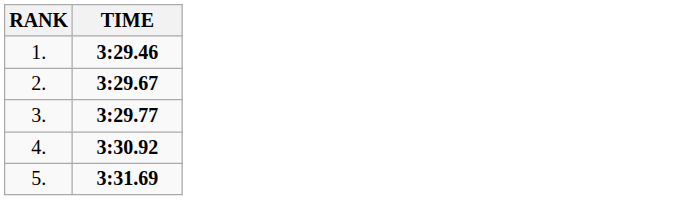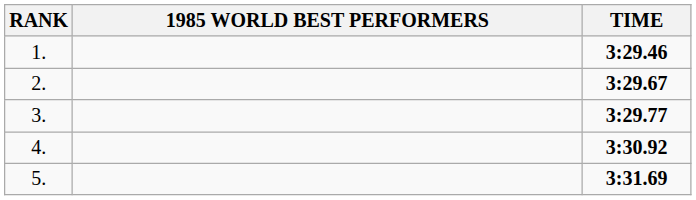 <table class="wikitable sortable">
 <tr>
 <th>RANK</th>
+<th align="center" style="width: 25em">1985 WORLD BEST PERFORMERS</th>
 <th align="center" style="width: 5em">TIME</th>
 </tr>
 <tr>
 <td align="center">1.</td>
+<td></td>
 <td align="center"><strong>3:29.46</strong></td>
 </tr>
 <tr>
 <td align="center">2.</td>
+<td></td>
 <td align="center"><strong>3:29.67</strong></td>
 </tr>
 <tr>
 <td align="center">3.</td>
+<td></td>
 <td align="center"><strong>3:29.77</strong></td>
 </tr>
 <tr>
 <td align="center">4.</td>
+<td></td>
 <td align="center"><strong>3:30.92</strong></td>
 </tr>
 <tr>
 <td align="center">5.</td>
+<td></td>
 <td align="center"><strong>3:31.69</strong></td>
 </tr>
 </table>
